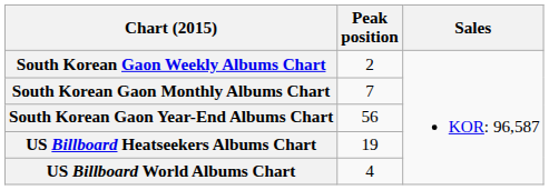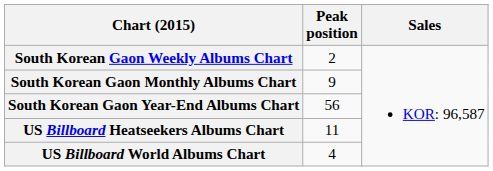 <table class="wikitable sortable plainrowheaders">
 <tr>
 <th scope="col">Chart (2015)</th>
 <th scope="col">Peak<br>position</th>
 <th scope="col">Sales</th>
 </tr>
 <tr>
 <th scope="row">South Korean <a href='#'>Gaon Weekly Albums Chart</a></th>
 <td style="text-align:center;">2</td>
 <td rowspan="5"><br><ul><li><a href='#'>KOR</a>: 96,587</li></ul></td>
 </tr>
 <tr>
 <th scope="row">South Korean Gaon Monthly Albums Chart</th>
-<td style="text-align:center;">7</td>
+<td style="text-align:center;">9</td>
 </tr>
 <tr>
 <th scope="row">South Korean Gaon Year-End Albums Chart</th>
 <td style="text-align:center;">56</td>
 </tr>
 <tr>
 <th scope="row">US <em><a href='#'>Billboard</a></em> Heatseekers Albums Chart</th>
-<td style="text-align:center;">19</td>
+<td style="text-align:center;">11</td>
 </tr>
 <tr>
 <th scope="row">US <em>Billboard</em> World Albums Chart</th>
 <td style="text-align:center;">4</td>
 </tr>
 </table>
